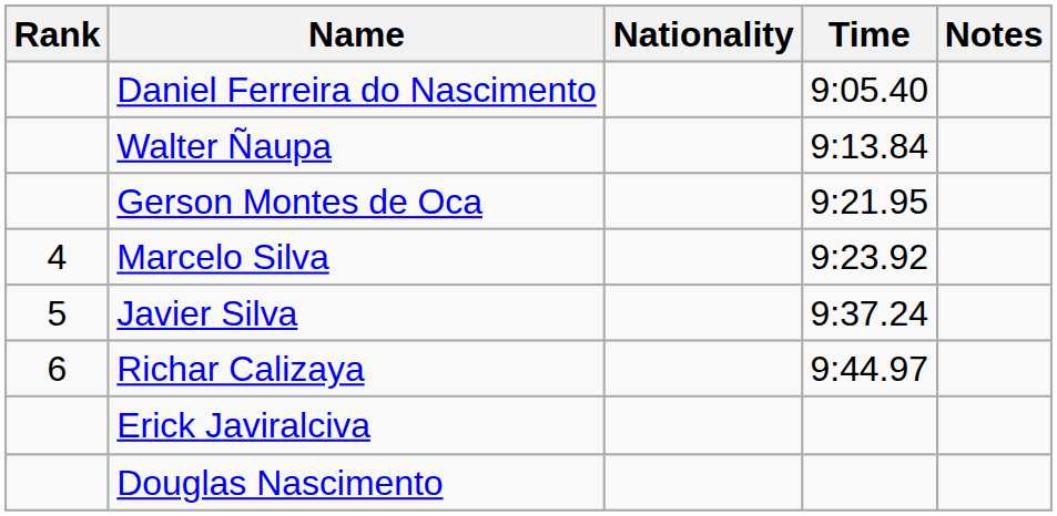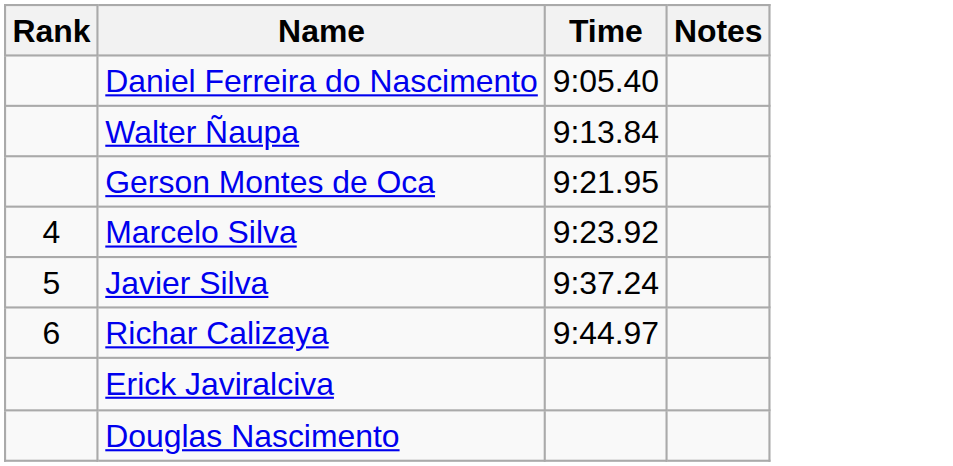 <table class="wikitable sortable" style="text-align:center;font-size:95%">
 <tr>
 <th>Rank</th>
 <th>Name</th>
-<th>Nationality</th>
 <th>Time</th>
 <th>Notes</th>
 </tr>
 <tr>
 <td></td>
 <td align=left><a href='#'>Daniel Ferreira do Nascimento</a></td>
-<td align=left></td>
 <td>9:05.40</td>
 <td></td>
 </tr>
 <tr>
 <td></td>
 <td align=left><a href='#'>Walter Ñaupa</a></td>
-<td align=left></td>
 <td>9:13.84</td>
 <td></td>
 </tr>
 <tr>
 <td></td>
 <td align=left><a href='#'>Gerson Montes de Oca</a></td>
-<td align=left></td>
 <td>9:21.95</td>
 <td></td>
 </tr>
 <tr>
 <td>4</td>
 <td align=left><a href='#'>Marcelo Silva</a></td>
-<td align=left></td>
 <td>9:23.92</td>
 <td></td>
 </tr>
 <tr>
 <td>5</td>
 <td align=left><a href='#'>Javier Silva</a></td>
-<td align=left></td>
 <td>9:37.24</td>
 <td></td>
 </tr>
 <tr>
 <td>6</td>
 <td align=left><a href='#'>Richar Calizaya</a></td>
-<td align=left></td>
 <td>9:44.97</td>
 <td></td>
 </tr>
 <tr>
 <td></td>
 <td align=left><a href='#'>Erick Javiralciva</a></td>
-<td align=left></td>
 <td></td>
 <td></td>
 </tr>
 <tr>
 <td></td>
 <td align=left><a href='#'>Douglas Nascimento</a></td>
-<td align=left></td>
 <td></td>
 <td></td>
 </tr>
 </table>
